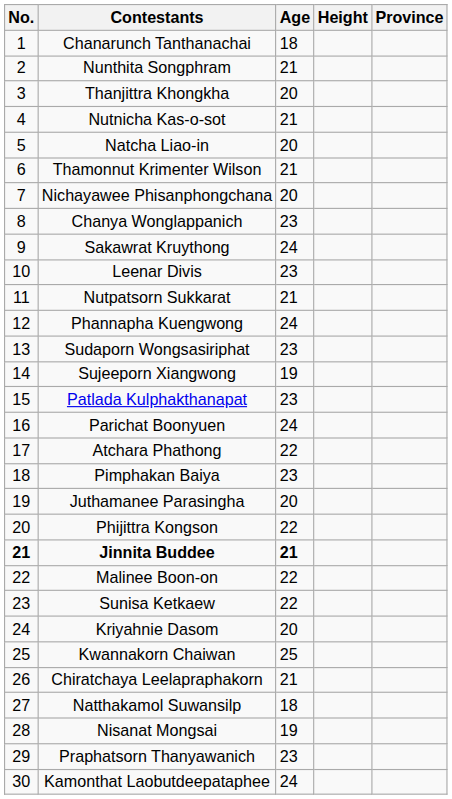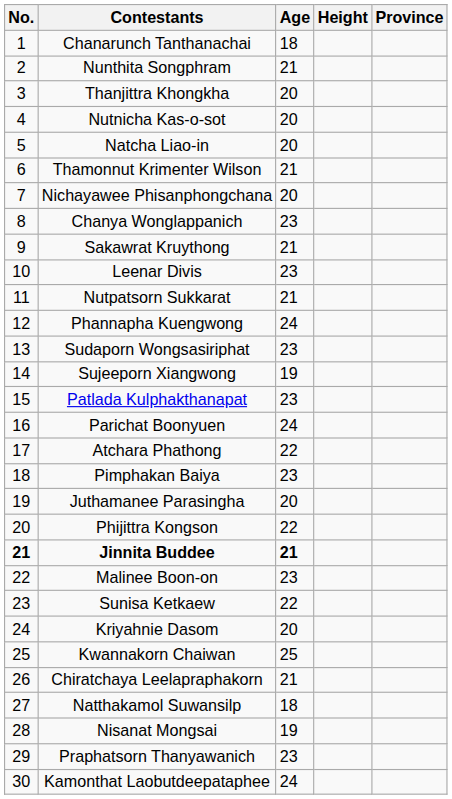 <table class="wikitable sortable" style="font-size: 90%;">
 <tr>
 <th>No.</th>
 <th>Contestants</th>
 <th>Age</th>
 <th>Height</th>
 <th>Province</th>
 </tr>
 <tr>
 <td align = "center">1</td>
 <td align = "center">Chanarunch Tanthanachai</td>
 <td>18</td>
 <td></td>
 <td></td>
 </tr>
 <tr>
 <td align = "center">2</td>
 <td align = "center">Nunthita Songphram</td>
 <td>21</td>
 <td></td>
 <td></td>
 </tr>
 <tr>
 <td align = "center">3</td>
 <td align = "center">Thanjittra Khongkha</td>
 <td>20</td>
 <td></td>
 <td></td>
 </tr>
 <tr>
 <td align = "center">4</td>
 <td align = "center">Nutnicha Kas-o-sot</td>
-<td>21</td>
+<td>20</td>
 <td></td>
 <td></td>
 </tr>
 <tr>
 <td align = "center">5</td>
 <td align = "center">Natcha Liao-in</td>
 <td>20</td>
 <td></td>
 <td></td>
 </tr>
 <tr>
 <td align = "center">6</td>
 <td align = "center">Thamonnut Krimenter Wilson</td>
 <td>21</td>
 <td></td>
 <td></td>
 </tr>
 <tr>
 <td align = "center">7</td>
 <td align = "center">Nichayawee Phisanphongchana</td>
 <td>20</td>
 <td></td>
 <td></td>
 </tr>
 <tr>
 <td align = "center">8</td>
 <td align = "center">Chanya Wonglappanich</td>
 <td>23</td>
 <td></td>
 <td></td>
 </tr>
 <tr>
 <td align = "center">9</td>
 <td align = "center">Sakawrat Kruythong</td>
-<td>24</td>
+<td>21</td>
 <td></td>
 <td></td>
 </tr>
 <tr>
 <td align = "center">10</td>
 <td align = "center">Leenar Divis</td>
 <td>23</td>
 <td></td>
 <td></td>
 </tr>
 <tr>
 <td align = "center">11</td>
 <td align = "center">Nutpatsorn Sukkarat</td>
 <td>21</td>
 <td></td>
 <td></td>
 </tr>
 <tr>
 <td align = "center">12</td>
 <td align = "center">Phannapha Kuengwong</td>
 <td>24</td>
 <td></td>
 <td></td>
 </tr>
 <tr>
 <td align = "center">13</td>
 <td align = "center">Sudaporn Wongsasiriphat</td>
 <td>23</td>
 <td></td>
 <td></td>
 </tr>
 <tr>
 <td align = "center">14</td>
 <td align = "center">Sujeeporn Xiangwong</td>
 <td>19</td>
 <td></td>
 <td></td>
 </tr>
 <tr>
 <td align = "center">15</td>
 <td align = "center"><a href='#'>Patlada Kulphakthanapat</a></td>
 <td>23</td>
 <td></td>
 <td></td>
 </tr>
 <tr>
 <td align = "center">16</td>
 <td align = "center">Parichat Boonyuen</td>
 <td>24</td>
 <td></td>
 <td></td>
 </tr>
 <tr>
 <td align = "center">17</td>
 <td align = "center">Atchara Phathong</td>
 <td>22</td>
 <td></td>
 <td></td>
 </tr>
 <tr>
 <td align = "center">18</td>
 <td align = "center">Pimphakan Baiya</td>
 <td>23</td>
 <td></td>
 <td></td>
 </tr>
 <tr>
 <td align = "center">19</td>
 <td align = "center">Juthamanee Parasingha</td>
 <td>20</td>
 <td></td>
 <td></td>
 </tr>
 <tr>
 <td align = "center">20</td>
 <td align = "center">Phijittra Kongson</td>
 <td>22</td>
 <td></td>
 <td></td>
 </tr>
 <tr>
 <td align = "center"><strong>21</strong></td>
 <td align = "center"><strong>Jinnita Buddee</strong></td>
 <td><strong>21</strong></td>
 <td><strong></strong></td>
 <td></td>
 </tr>
 <tr>
 <td align = "center">22</td>
 <td align = "center">Malinee Boon-on</td>
-<td>22</td>
+<td>23</td>
 <td></td>
 <td></td>
 </tr>
 <tr>
 <td align = "center">23</td>
 <td align = "center">Sunisa Ketkaew</td>
 <td>22</td>
 <td></td>
 <td></td>
 </tr>
 <tr>
 <td align = "center">24</td>
 <td align = "center">Kriyahnie Dasom</td>
 <td>20</td>
 <td></td>
 <td></td>
 </tr>
 <tr>
 <td align = "center">25</td>
 <td align = "center">Kwannakorn Chaiwan</td>
 <td>25</td>
 <td></td>
 <td></td>
 </tr>
 <tr>
 <td align = "center">26</td>
 <td align = "center">Chiratchaya Leelapraphakorn</td>
 <td>21</td>
 <td></td>
 <td></td>
 </tr>
 <tr>
 <td align = "center">27</td>
 <td align = "center">Natthakamol Suwansilp</td>
 <td>18</td>
 <td></td>
 <td></td>
 </tr>
 <tr>
 <td align = "center">28</td>
 <td align = "center">Nisanat Mongsai</td>
 <td>19</td>
 <td></td>
 <td></td>
 </tr>
 <tr>
 <td align = "center">29</td>
 <td align = "center">Praphatsorn Thanyawanich</td>
 <td>23</td>
 <td></td>
 <td></td>
 </tr>
 <tr>
 <td align = "center">30</td>
 <td align = "center">Kamonthat Laobutdeepataphee</td>
 <td>24</td>
 <td></td>
 <td></td>
 </tr>
 </table>
